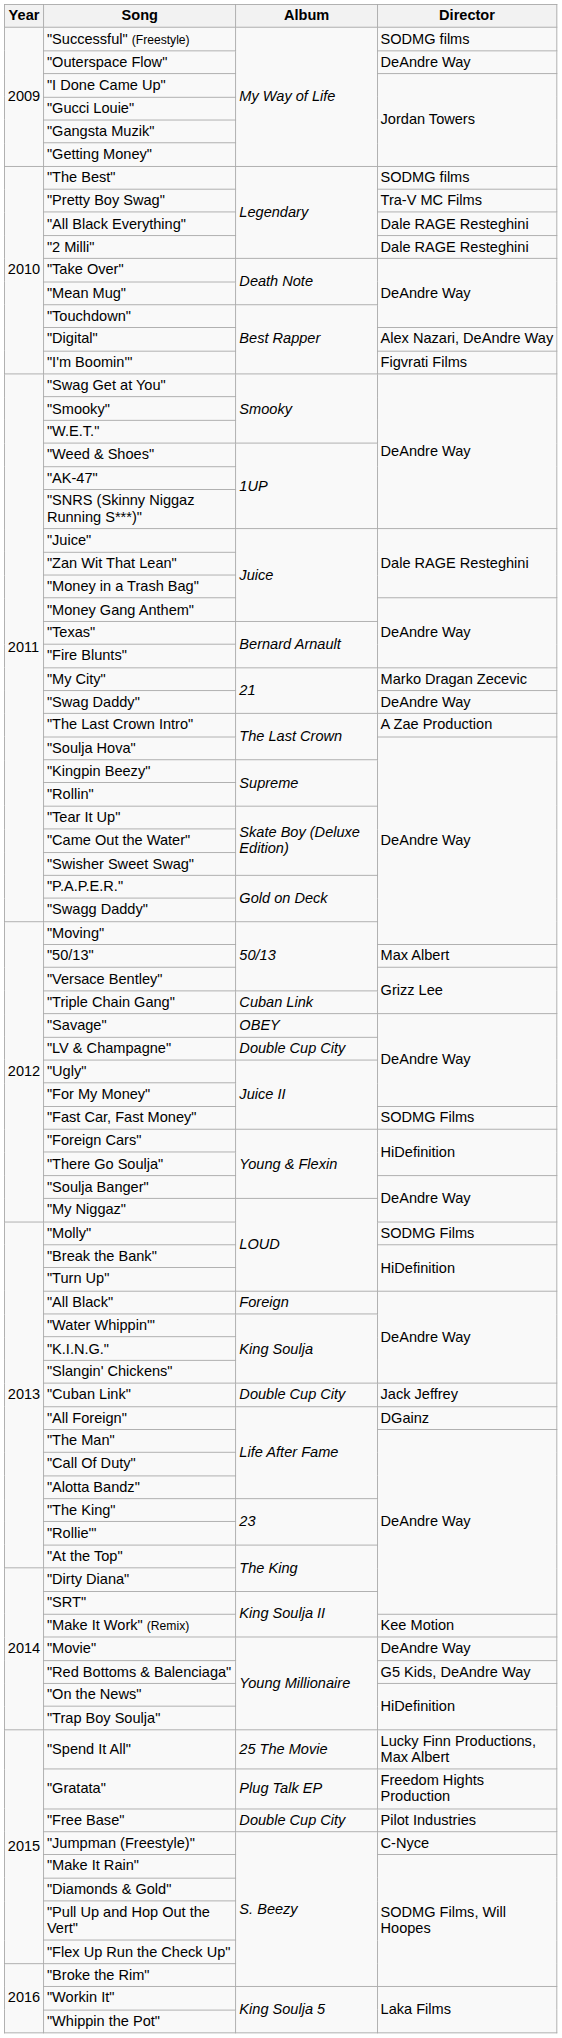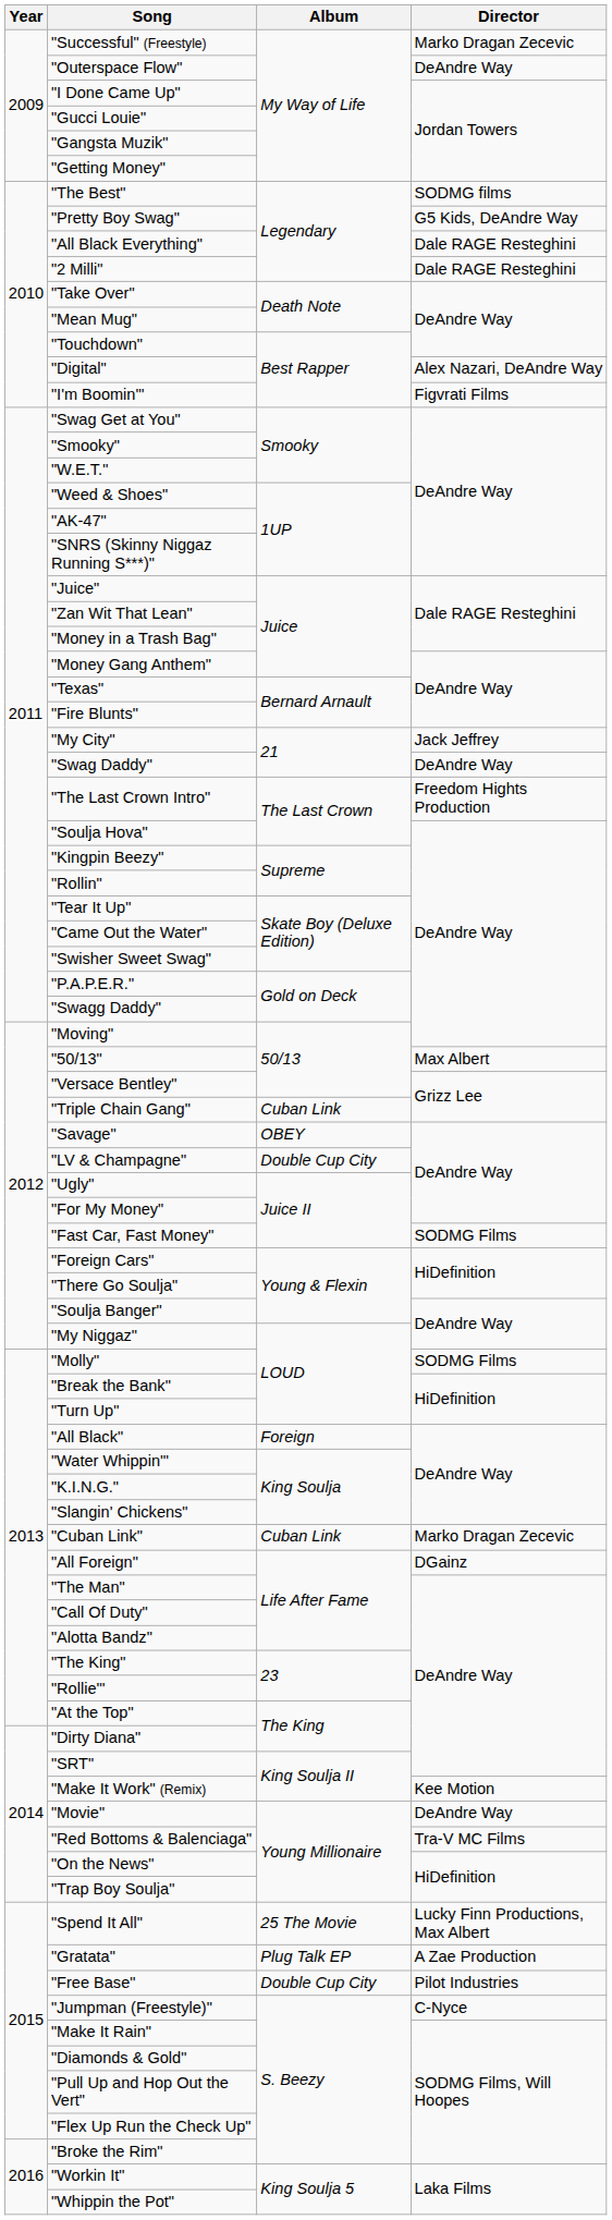 <table class="wikitable">
 <tr>
 <th>Year</th>
 <th>Song</th>
 <th>Album</th>
 <th>Director</th>
 </tr>
 <tr>
 <td rowspan="6">2009</td>
 <td>"Successful" <small>(Freestyle)</small></td>
 <td rowspan="6"><em>My Way of Life</em></td>
-<td>SODMG films</td>
+<td>Marko Dragan Zecevic</td>
 </tr>
 <tr>
 <td>"Outerspace Flow"</td>
 <td>DeAndre Way</td>
 </tr>
 <tr>
 <td>"I Done Came Up"</td>
 <td rowspan=4>Jordan Towers</td>
 </tr>
 <tr>
 <td>"Gucci Louie"</td>
 </tr>
 <tr>
 <td>"Gangsta Muzik"</td>
 </tr>
 <tr>
 <td>"Getting Money"</td>
 </tr>
 <tr>
 <td rowspan="9">2010</td>
 <td>"The Best"</td>
 <td rowspan="4"><em>Legendary</em></td>
 <td>SODMG films</td>
 </tr>
 <tr>
 <td>"Pretty Boy Swag"</td>
-<td>Tra-V MC Films</td>
+<td>G5 Kids, DeAndre Way</td>
 </tr>
 <tr>
 <td>"All Black Everything"</td>
 <td>Dale RAGE Resteghini</td>
 </tr>
 <tr>
 <td>"2 Milli"</td>
 <td>Dale RAGE Resteghini</td>
 </tr>
 <tr>
 <td>"Take Over"</td>
 <td rowspan="2"><em>Death Note</em></td>
 <td rowspan=3>DeAndre Way</td>
 </tr>
 <tr>
 <td>"Mean Mug"</td>
 </tr>
 <tr>
 <td>"Touchdown"</td>
 <td rowspan="3"><em>Best Rapper</em></td>
 </tr>
 <tr>
 <td>"Digital"</td>
 <td>Alex Nazari, DeAndre Way</td>
 </tr>
 <tr>
 <td>"I'm Boomin'"</td>
 <td>Figvrati Films</td>
 </tr>
 <tr>
 <td rowspan="23">2011</td>
 <td>"Swag Get at You"</td>
 <td rowspan="3"><em>Smooky</em></td>
 <td rowspan=6>DeAndre Way</td>
 </tr>
 <tr>
 <td>"Smooky"</td>
 </tr>
 <tr>
 <td>"W.E.T."</td>
 </tr>
 <tr>
 <td>"Weed & Shoes"</td>
 <td rowspan="3"><em>1UP</em></td>
 </tr>
 <tr>
 <td>"AK-47"</td>
 </tr>
 <tr>
 <td>"SNRS (Skinny Niggaz Running S***)"</td>
 </tr>
 <tr>
 <td>"Juice"</td>
 <td rowspan="4"><em>Juice</em></td>
 <td rowspan=3>Dale RAGE Resteghini</td>
 </tr>
 <tr>
 <td>"Zan Wit That Lean"</td>
 </tr>
 <tr>
 <td>"Money in a Trash Bag"</td>
 </tr>
 <tr>
 <td>"Money Gang Anthem"</td>
 <td rowspan=3>DeAndre Way</td>
 </tr>
 <tr>
 <td>"Texas"</td>
 <td rowspan="2"><em>Bernard Arnault</em></td>
 </tr>
 <tr>
 <td>"Fire Blunts"</td>
 </tr>
 <tr>
 <td>"My City"</td>
 <td rowspan="2"><em>21</em></td>
-<td>Marko Dragan Zecevic</td>
+<td>Jack Jeffrey</td>
 </tr>
 <tr>
 <td>"Swag Daddy"</td>
 <td>DeAndre Way</td>
 </tr>
 <tr>
 <td>"The Last Crown Intro"</td>
 <td rowspan="2"><em>The Last Crown</em></td>
-<td>A Zae Production</td>
+<td>Freedom Hights Production</td>
 </tr>
 <tr>
 <td>"Soulja Hova"</td>
 <td rowspan=9>DeAndre Way</td>
 </tr>
 <tr>
 <td>"Kingpin Beezy"</td>
 <td rowspan="2"><em>Supreme</em></td>
 </tr>
 <tr>
 <td>"Rollin"</td>
 </tr>
 <tr>
 <td>"Tear It Up"</td>
 <td rowspan="3"><em>Skate Boy (Deluxe Edition)</em></td>
 </tr>
 <tr>
 <td>"Came Out the Water"</td>
 </tr>
 <tr>
 <td>"Swisher Sweet Swag"</td>
 </tr>
 <tr>
 <td>"P.A.P.E.R."</td>
 <td rowspan="2"><em>Gold on Deck</em></td>
 </tr>
 <tr>
 <td>"Swagg Daddy"</td>
 </tr>
 <tr>
 <td rowspan="13">2012</td>
 <td>"Moving"</td>
 <td rowspan="3"><em>50/13</em></td>
 </tr>
 <tr>
 <td>"50/13"</td>
 <td>Max Albert</td>
 </tr>
 <tr>
 <td>"Versace Bentley"</td>
 <td rowspan=2>Grizz Lee</td>
 </tr>
 <tr>
 <td>"Triple Chain Gang"</td>
 <td><em>Cuban Link</em></td>
 </tr>
 <tr>
 <td>"Savage"</td>
 <td><em>OBEY</em></td>
 <td rowspan=4>DeAndre Way</td>
 </tr>
 <tr>
 <td>"LV & Champagne"</td>
 <td><em>Double Cup City</em></td>
 </tr>
 <tr>
 <td>"Ugly"</td>
 <td rowspan="3"><em>Juice II</em></td>
 </tr>
 <tr>
 <td>"For My Money"</td>
 </tr>
 <tr>
 <td>"Fast Car, Fast Money"</td>
 <td>SODMG Films</td>
 </tr>
 <tr>
 <td>"Foreign Cars"</td>
 <td rowspan="3"><em>Young & Flexin</em></td>
 <td rowspan=2>HiDefinition</td>
 </tr>
 <tr>
 <td>"There Go Soulja"</td>
 </tr>
 <tr>
 <td>"Soulja Banger"</td>
 <td rowspan=2>DeAndre Way</td>
 </tr>
 <tr>
 <td>"My Niggaz"</td>
 <td rowspan="4"><em>LOUD</em></td>
 </tr>
 <tr>
 <td rowspan="15">2013</td>
 <td>"Molly"</td>
 <td>SODMG Films</td>
 </tr>
 <tr>
 <td>"Break the Bank"</td>
 <td rowspan=2>HiDefinition</td>
 </tr>
 <tr>
 <td>"Turn Up"</td>
 </tr>
 <tr>
 <td>"All Black"</td>
 <td><em>Foreign</em></td>
 <td rowspan=4>DeAndre Way</td>
 </tr>
 <tr>
 <td>"Water Whippin'"</td>
 <td rowspan="3"><em>King Soulja</em></td>
 </tr>
 <tr>
 <td>"K.I.N.G."</td>
 </tr>
 <tr>
 <td>"Slangin' Chickens"</td>
 </tr>
 <tr>
 <td>"Cuban Link"</td>
-<td><em>Double Cup City</em></td>
-<td>Jack Jeffrey</td>
+<td><em>Cuban Link</em></td>
+<td>Marko Dragan Zecevic</td>
 </tr>
 <tr>
 <td>"All Foreign"</td>
 <td rowspan="4"><em>Life After Fame</em></td>
 <td>DGainz</td>
 </tr>
 <tr>
 <td>"The Man"</td>
 <td rowspan=8>DeAndre Way</td>
 </tr>
 <tr>
 <td>"Call Of Duty"</td>
 </tr>
 <tr>
 <td>"Alotta Bandz"</td>
 </tr>
 <tr>
 <td>"The King"</td>
 <td rowspan="2"><em>23</em></td>
 </tr>
 <tr>
 <td>"Rollie'"</td>
 </tr>
 <tr>
 <td>"At the Top"</td>
 <td rowspan="2"><em>The King</em></td>
 </tr>
 <tr>
 <td rowspan="7">2014</td>
 <td>"Dirty Diana"</td>
 </tr>
 <tr>
 <td>"SRT"</td>
 <td rowspan="2"><em>King Soulja II</em></td>
 </tr>
 <tr>
 <td>"Make It Work" <small>(Remix)</small></td>
 <td>Kee Motion</td>
 </tr>
 <tr>
 <td>"Movie"</td>
 <td rowspan="4"><em>Young Millionaire</em></td>
 <td>DeAndre Way</td>
 </tr>
 <tr>
 <td>"Red Bottoms & Balenciaga"</td>
-<td>G5 Kids, DeAndre Way</td>
+<td>Tra-V MC Films</td>
 </tr>
 <tr>
 <td>"On the News"</td>
 <td rowspan="2">HiDefinition</td>
 </tr>
 <tr>
 <td>"Trap Boy Soulja"</td>
 </tr>
 <tr>
 <td rowspan="8">2015</td>
 <td>"Spend It All"</td>
 <td><em>25 The Movie</em></td>
 <td>Lucky Finn Productions, Max Albert</td>
 </tr>
 <tr>
 <td>"Gratata"</td>
 <td><em>Plug Talk EP</em></td>
-<td>Freedom Hights Production</td>
+<td>A Zae Production</td>
 </tr>
 <tr>
 <td>"Free Base"</td>
 <td><em>Double Cup City</em></td>
 <td>Pilot Industries</td>
 </tr>
 <tr>
 <td>"Jumpman (Freestyle)"</td>
 <td rowspan="6"><em>S. Beezy</em></td>
 <td>C-Nyce</td>
 </tr>
 <tr>
 <td>"Make It Rain"</td>
 <td rowspan=5>SODMG Films, Will Hoopes</td>
 </tr>
 <tr>
 <td>"Diamonds & Gold"</td>
 </tr>
 <tr>
 <td>"Pull Up and Hop Out the Vert"</td>
 </tr>
 <tr>
 <td>"Flex Up Run the Check Up"</td>
 </tr>
 <tr>
 <td rowspan="3">2016</td>
 <td>"Broke the Rim"</td>
 </tr>
 <tr>
 <td>"Workin It"</td>
 <td rowspan="2"><em>King Soulja 5</em></td>
 <td rowspan=2>Laka Films</td>
 </tr>
 <tr>
 <td>"Whippin the Pot"</td>
 </tr>
 </table>
